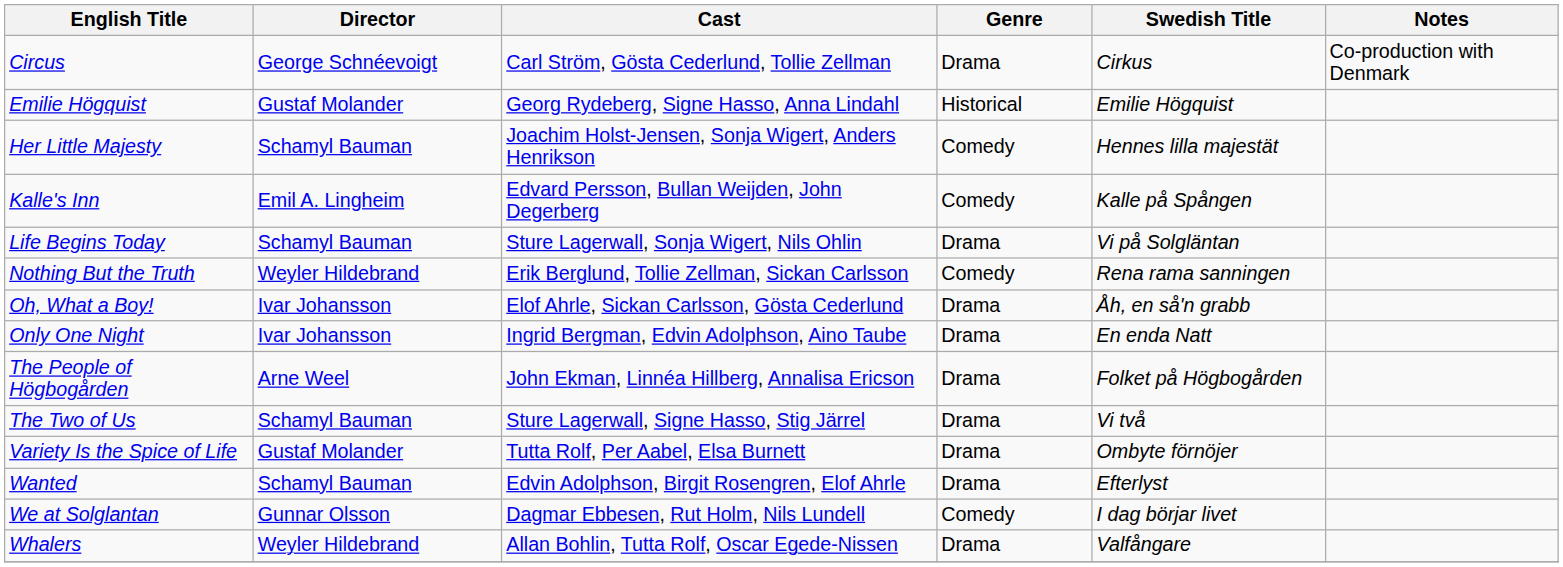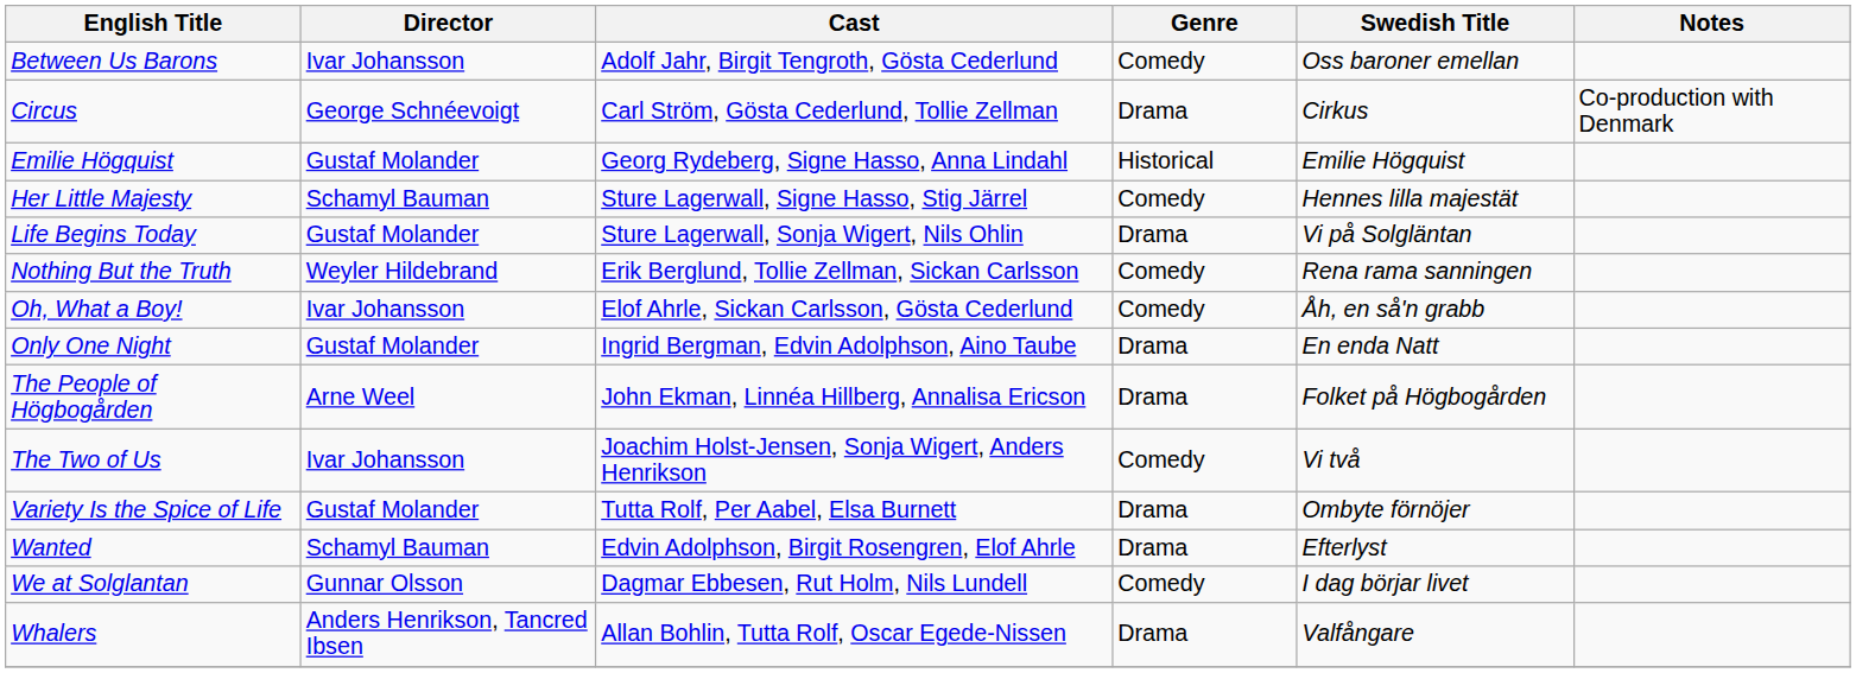 <table class="wikitable" style="width:100%;">
 <tr>
 <th style="width:16%;">English Title</th>
 <th style="width:16%;">Director</th>
 <th style="width:28%;">Cast</th>
 <th style="width:10%;">Genre</th>
 <th style="width:15%;">Swedish Title</th>
 <th style="width:15%;">Notes</th>
+</tr>
+<tr>
+<td><em><a href='#'>Between Us Barons</a></em></td>
+<td><a href='#'>Ivar Johansson</a></td>
+<td><a href='#'>Adolf Jahr</a>, <a href='#'>Birgit Tengroth</a>, <a href='#'>Gösta Cederlund</a></td>
+<td>Comedy</td>
+<td><em>Oss baroner emellan</em></td>
+<td></td>
 </tr>
 <tr>
 <td><em><a href='#'>Circus</a></em></td>
 <td><a href='#'>George Schnéevoigt</a></td>
 <td><a href='#'>Carl Ström</a>, <a href='#'>Gösta Cederlund</a>, <a href='#'>Tollie Zellman</a></td>
 <td>Drama</td>
 <td><em>Cirkus</em></td>
 <td>Co-production with Denmark</td>
 </tr>
 <tr>
 <td><em><a href='#'>Emilie Högquist</a></em></td>
 <td><a href='#'>Gustaf Molander</a></td>
 <td><a href='#'>Georg Rydeberg</a>, <a href='#'>Signe Hasso</a>, <a href='#'>Anna Lindahl</a></td>
 <td>Historical</td>
 <td><em>Emilie Högquist</em></td>
 <td></td>
 </tr>
 <tr>
 <td><em><a href='#'>Her Little Majesty</a></em></td>
 <td><a href='#'>Schamyl Bauman</a></td>
-<td><a href='#'>Joachim Holst-Jensen</a>, <a href='#'>Sonja Wigert</a>, <a href='#'>Anders Henrikson</a></td>
+<td><a href='#'>Sture Lagerwall</a>, <a href='#'>Signe Hasso</a>, <a href='#'>Stig Järrel</a></td>
 <td>Comedy</td>
 <td><em>Hennes lilla majestät</em></td>
 <td></td>
 </tr>
 <tr>
-<td><em><a href='#'>Kalle's Inn</a></em></td>
-<td><a href='#'>Emil A. Lingheim</a></td>
-<td><a href='#'>Edvard Persson</a>, <a href='#'>Bullan Weijden</a>, <a href='#'>John Degerberg</a></td>
-<td>Comedy</td>
-<td><em>Kalle på Spången</em></td>
-<td></td>
-</tr>
-<tr>
 <td><em><a href='#'>Life Begins Today</a></em></td>
-<td><a href='#'>Schamyl Bauman</a></td>
+<td><a href='#'>Gustaf Molander</a></td>
 <td><a href='#'>Sture Lagerwall</a>, <a href='#'>Sonja Wigert</a>, <a href='#'>Nils Ohlin</a></td>
 <td>Drama</td>
 <td><em>Vi på Solgläntan</em></td>
 </tr>
 <tr>
 <td><em><a href='#'>Nothing But the Truth</a></em></td>
 <td><a href='#'>Weyler Hildebrand</a></td>
 <td><a href='#'>Erik Berglund</a>, <a href='#'>Tollie Zellman</a>, <a href='#'>Sickan Carlsson</a></td>
 <td>Comedy</td>
 <td><em>Rena rama sanningen</em></td>
 <td></td>
 </tr>
 <tr>
 <td><em><a href='#'>Oh, What a Boy!</a></em></td>
 <td><a href='#'>Ivar Johansson</a></td>
 <td><a href='#'>Elof Ahrle</a>, <a href='#'>Sickan Carlsson</a>, <a href='#'>Gösta Cederlund</a></td>
-<td>Drama</td>
+<td>Comedy</td>
 <td><em>Åh, en så'n grabb</em></td>
 <td></td>
 </tr>
 <tr>
 <td><em><a href='#'>Only One Night</a></em></td>
-<td><a href='#'>Ivar Johansson</a></td>
+<td><a href='#'>Gustaf Molander</a></td>
 <td><a href='#'>Ingrid Bergman</a>, <a href='#'>Edvin Adolphson</a>, <a href='#'>Aino Taube</a></td>
 <td>Drama</td>
 <td><em>En enda Natt</em></td>
 <td></td>
 </tr>
 <tr>
 <td><em><a href='#'>The People of Högbogården</a></em></td>
 <td><a href='#'>Arne Weel</a></td>
 <td><a href='#'>John Ekman</a>, <a href='#'>Linnéa Hillberg</a>, <a href='#'>Annalisa Ericson</a></td>
 <td>Drama</td>
 <td><em>Folket på Högbogården</em></td>
 <td></td>
 </tr>
 <tr>
 <td><em><a href='#'>The Two of Us</a></em></td>
-<td><a href='#'>Schamyl Bauman</a></td>
-<td><a href='#'>Sture Lagerwall</a>, <a href='#'>Signe Hasso</a>, <a href='#'>Stig Järrel</a></td>
-<td>Drama</td>
+<td><a href='#'>Ivar Johansson</a></td>
+<td><a href='#'>Joachim Holst-Jensen</a>, <a href='#'>Sonja Wigert</a>, <a href='#'>Anders Henrikson</a></td>
+<td>Comedy</td>
 <td><em>Vi två</em></td>
 </tr>
 <tr>
 <td><em><a href='#'>Variety Is the Spice of Life</a></em></td>
 <td><a href='#'>Gustaf Molander</a></td>
 <td><a href='#'>Tutta Rolf</a>, <a href='#'>Per Aabel</a>, <a href='#'>Elsa Burnett</a></td>
 <td>Drama</td>
 <td><em>Ombyte förnöjer</em></td>
 <td></td>
 </tr>
 <tr>
 <td><em><a href='#'>Wanted</a></em></td>
 <td><a href='#'>Schamyl Bauman</a></td>
 <td><a href='#'>Edvin Adolphson</a>, <a href='#'>Birgit Rosengren</a>, <a href='#'>Elof Ahrle</a></td>
 <td>Drama</td>
 <td><em>Efterlyst</em></td>
 <td></td>
 </tr>
 <tr>
 <td><em><a href='#'>We at Solglantan</a></em></td>
 <td><a href='#'>Gunnar Olsson</a></td>
 <td><a href='#'>Dagmar Ebbesen</a>, <a href='#'>Rut Holm</a>, <a href='#'>Nils Lundell</a></td>
 <td>Comedy</td>
 <td><em>I dag börjar livet</em></td>
 </tr>
 <tr>
 <td><em><a href='#'>Whalers</a></em></td>
-<td><a href='#'>Weyler Hildebrand</a></td>
+<td><a href='#'>Anders Henrikson</a>, <a href='#'>Tancred Ibsen</a></td>
 <td><a href='#'>Allan Bohlin</a>, <a href='#'>Tutta Rolf</a>, <a href='#'>Oscar Egede-Nissen</a></td>
 <td>Drama</td>
 <td><em>Valfångare</em></td>
 <td></td>
 </tr>
 <tr>
 </tr>
 </table>
